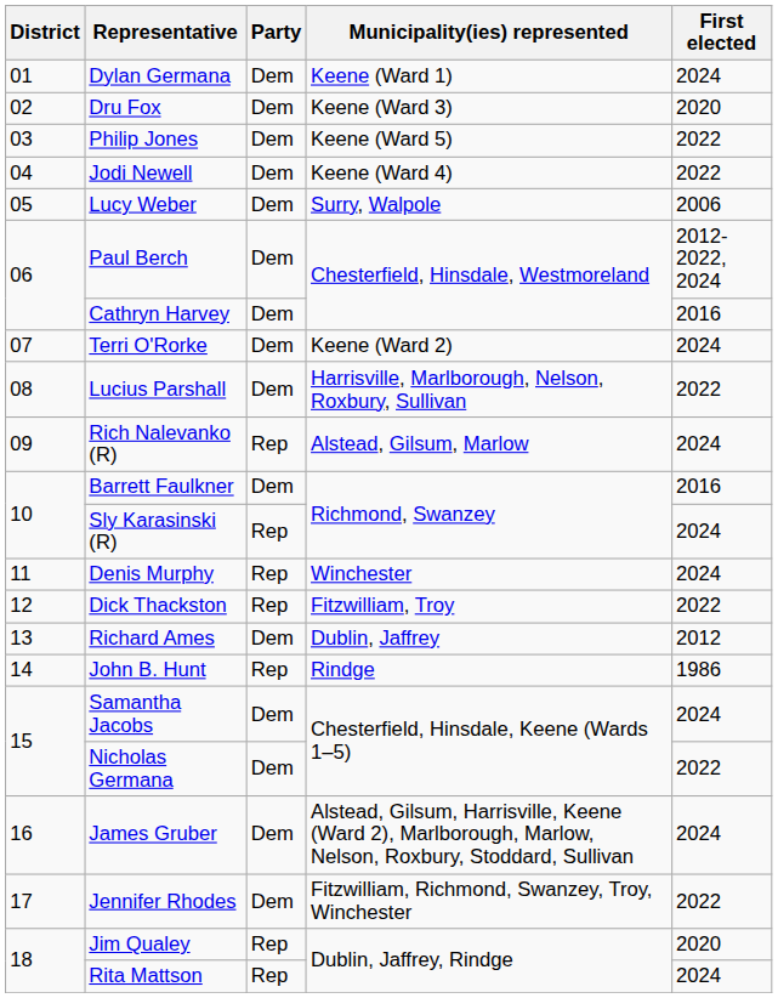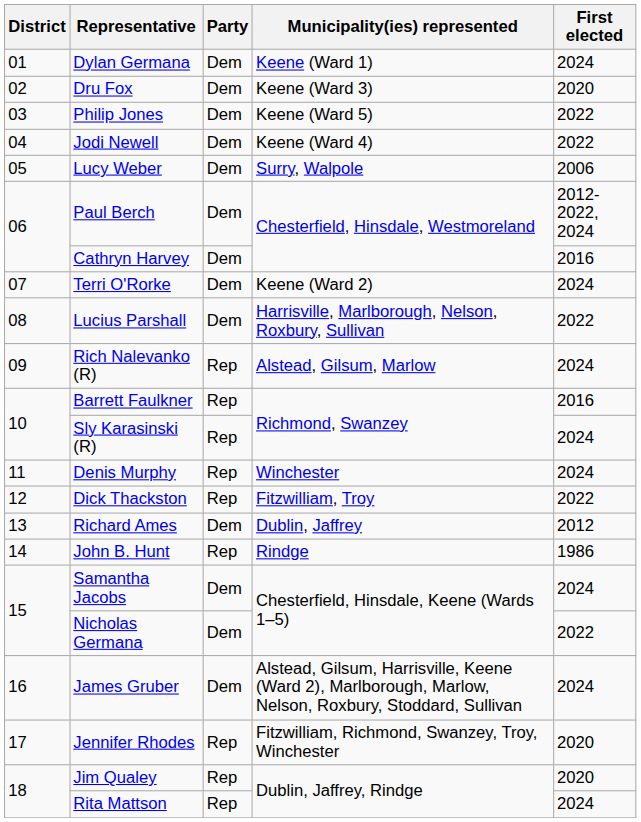 <table class="wikitable sortable">
 <tr>
 <th>District</th>
 <th>Representative</th>
 <th>Party</th>
 <th>Municipality(ies) represented</th>
 <th>First elected</th>
 </tr>
 <tr>
 <td>01</td>
 <td><a href='#'>Dylan Germana</a></td>
 <td>Dem</td>
 <td><a href='#'>Keene</a> (Ward 1)</td>
 <td>2024</td>
 </tr>
 <tr>
 <td>02</td>
 <td><a href='#'>Dru Fox</a></td>
 <td>Dem</td>
 <td>Keene (Ward 3)</td>
 <td>2020</td>
 </tr>
 <tr>
 <td>03</td>
 <td><a href='#'>Philip Jones</a></td>
 <td>Dem</td>
 <td>Keene (Ward 5)</td>
 <td>2022</td>
 </tr>
 <tr>
 <td>04</td>
 <td><a href='#'>Jodi Newell</a></td>
 <td>Dem</td>
 <td>Keene (Ward 4)</td>
 <td>2022</td>
 </tr>
 <tr>
 <td>05</td>
 <td><a href='#'>Lucy Weber</a></td>
 <td>Dem</td>
 <td><a href='#'>Surry</a>, <a href='#'>Walpole</a></td>
 <td>2006</td>
 </tr>
 <tr>
 <td rowspan=2>06</td>
 <td><a href='#'>Paul Berch</a></td>
 <td>Dem</td>
 <td rowspan=2><a href='#'>Chesterfield</a>, <a href='#'>Hinsdale</a>, <a href='#'>Westmoreland</a></td>
 <td>2012-2022, 2024</td>
 </tr>
 <tr>
 <td><a href='#'>Cathryn Harvey</a></td>
 <td>Dem</td>
 <td>2016</td>
 </tr>
 <tr>
 <td>07</td>
 <td><a href='#'>Terri O'Rorke</a></td>
 <td>Dem</td>
 <td>Keene (Ward 2)</td>
 <td>2024</td>
 </tr>
 <tr>
 <td>08</td>
 <td><a href='#'>Lucius Parshall</a></td>
 <td>Dem</td>
 <td><a href='#'>Harrisville</a>, <a href='#'>Marlborough</a>, <a href='#'>Nelson</a>, <a href='#'>Roxbury</a>, <a href='#'>Sullivan</a></td>
 <td>2022</td>
 </tr>
 <tr>
 <td>09</td>
 <td><a href='#'>Rich Nalevanko</a> (R)</td>
 <td>Rep</td>
 <td><a href='#'>Alstead</a>, <a href='#'>Gilsum</a>, <a href='#'>Marlow</a></td>
 <td>2024</td>
 </tr>
 <tr>
 <td rowspan=2>10</td>
 <td><a href='#'>Barrett Faulkner</a></td>
-<td>Dem</td>
+<td>Rep</td>
 <td rowspan=2><a href='#'>Richmond</a>, <a href='#'>Swanzey</a></td>
 <td>2016</td>
 </tr>
 <tr>
 <td><a href='#'>Sly Karasinski</a> (R)</td>
 <td>Rep</td>
 <td>2024</td>
 </tr>
 <tr>
 <td>11</td>
 <td><a href='#'>Denis Murphy</a></td>
 <td>Rep</td>
 <td><a href='#'>Winchester</a></td>
 <td>2024</td>
 </tr>
 <tr>
 <td>12</td>
 <td><a href='#'>Dick Thackston</a></td>
 <td>Rep</td>
 <td><a href='#'>Fitzwilliam</a>, <a href='#'>Troy</a></td>
 <td>2022</td>
 </tr>
 <tr>
 <td>13</td>
 <td><a href='#'>Richard Ames</a></td>
 <td>Dem</td>
 <td><a href='#'>Dublin</a>, <a href='#'>Jaffrey</a></td>
 <td>2012</td>
 </tr>
 <tr>
 <td>14</td>
 <td><a href='#'>John B. Hunt</a></td>
 <td>Rep</td>
 <td><a href='#'>Rindge</a></td>
 <td>1986</td>
 </tr>
 <tr>
 <td rowspan=2>15</td>
 <td><a href='#'>Samantha Jacobs</a></td>
 <td>Dem</td>
 <td rowspan=2>Chesterfield, Hinsdale, Keene (Wards 1–5)</td>
 <td>2024</td>
 </tr>
 <tr>
 <td><a href='#'>Nicholas Germana</a></td>
 <td>Dem</td>
 <td>2022</td>
 </tr>
 <tr>
 <td>16</td>
 <td><a href='#'>James Gruber</a></td>
 <td>Dem</td>
 <td>Alstead, Gilsum, Harrisville, Keene (Ward 2), Marlborough, Marlow, Nelson, Roxbury, Stoddard, Sullivan</td>
 <td>2024</td>
 </tr>
 <tr>
 <td>17</td>
 <td><a href='#'>Jennifer Rhodes</a></td>
-<td>Dem</td>
+<td>Rep</td>
 <td>Fitzwilliam, Richmond, Swanzey, Troy, Winchester</td>
-<td>2022</td>
+<td>2020</td>
 </tr>
 <tr>
 <td rowspan=2>18</td>
 <td><a href='#'>Jim Qualey</a></td>
 <td>Rep</td>
 <td rowspan=2>Dublin, Jaffrey, Rindge</td>
 <td>2020</td>
 </tr>
 <tr>
 <td><a href='#'>Rita Mattson</a></td>
 <td>Rep</td>
 <td>2024</td>
 </tr>
 </table>
